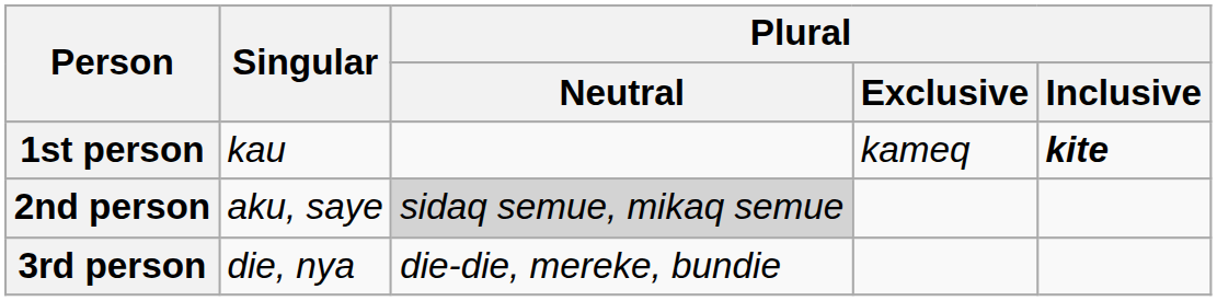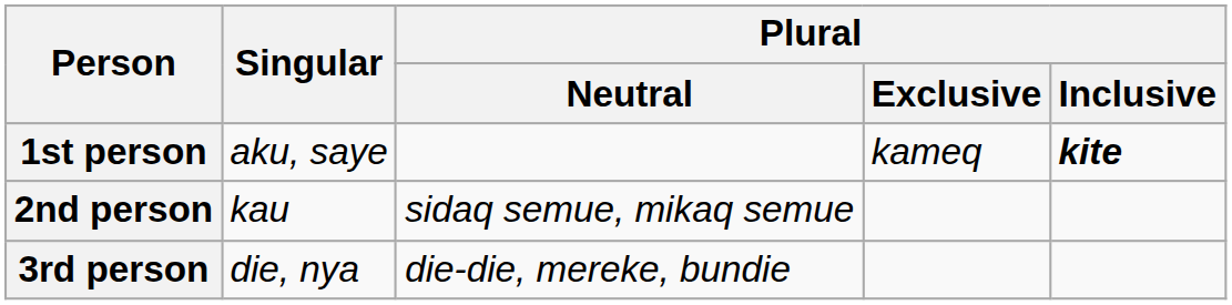 <table class="wikitable">
 <tr>
 <th rowspan="2">Person</th>
 <th rowspan="2">Singular</th>
 <th colspan="3">Plural</th>
 </tr>
 <tr>
 <th>Neutral</th>
 <th>Exclusive</th>
 <th>Inclusive</th>
 </tr>
 <tr>
 <th>1st person</th>
-<td><em>kau</em></td>
+<td><em>aku, saye</em></td>
 <td></td>
 <td><em>kameq</em></td>
 <td><strong><em>kite</em></strong></td>
 </tr>
 <tr>
 <th>2nd person</th>
-<td><em>aku, saye</em></td>
-<td style="background: lightgrey;"><em>sidaq semue, mikaq semue</em></td>
+<td><em>kau</em></td>
+<td><em>sidaq semue, mikaq semue</em></td>
 <td></td>
 <td></td>
 </tr>
 <tr>
 <th>3rd person</th>
 <td><em>die, nya</em></td>
 <td><em>die-die, mereke, bundie</em></td>
 <td></td>
 <td></td>
 </tr>
 </table>
